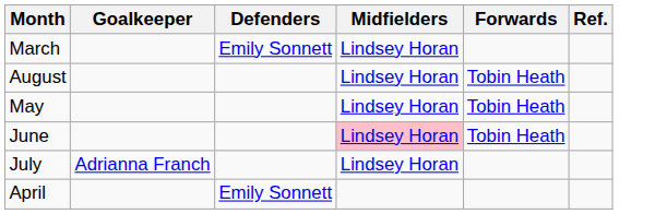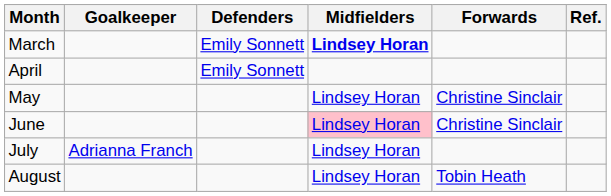 <table class="wikitable">
 <tr>
 <th>Month</th>
 <th>Goalkeeper</th>
 <th>Defenders</th>
 <th>Midfielders</th>
 <th>Forwards</th>
 <th>Ref.</th>
 </tr>
 <tr>
 <td>March</td>
 <td></td>
 <td> <a href='#'>Emily Sonnett</a></td>
+<td><strong> <a href='#'>Lindsey Horan</a></strong></td>
+<td></td>
+<td></td>
+</tr>
+<tr>
+<td>April</td>
+<td></td>
+<td> <a href='#'>Emily Sonnett</a></td>
+<td></td>
+<td></td>
+<td></td>
+</tr>
+<tr>
+<td>May</td>
+<td></td>
+<td></td>
+<td> <a href='#'>Lindsey Horan</a></td>
+<td> <a href='#'>Christine Sinclair</a></td>
+<td></td>
+</tr>
+<tr>
+<td>June</td>
+<td></td>
+<td></td>
+<td style="background: pink;"> <a href='#'>Lindsey Horan</a></td>
+<td> <a href='#'>Christine Sinclair</a></td>
+<td></td>
+</tr>
+<tr>
+<td>July</td>
+<td> <a href='#'>Adrianna Franch</a></td>
+<td></td>
 <td> <a href='#'>Lindsey Horan</a></td>
 <td></td>
 <td></td>
 </tr>
 <tr>
 <td>August</td>
 <td></td>
 <td></td>
 <td> <a href='#'>Lindsey Horan</a></td>
 <td> <a href='#'>Tobin Heath</a></td>
 <td></td>
 </tr>
-<tr>
-<td>May</td>
-<td></td>
-<td></td>
-<td> <a href='#'>Lindsey Horan</a></td>
-<td> <a href='#'>Tobin Heath</a></td>
-<td></td>
-</tr>
-<tr>
-<td>June</td>
-<td></td>
-<td></td>
-<td style="background: pink;"> <a href='#'>Lindsey Horan</a></td>
-<td> <a href='#'>Tobin Heath</a></td>
-<td></td>
-</tr>
-<tr>
-<td>July</td>
-<td> <a href='#'>Adrianna Franch</a></td>
-<td></td>
-<td> <a href='#'>Lindsey Horan</a></td>
-<td></td>
-<td></td>
-</tr>
-<tr>
-<td>April</td>
-<td></td>
-<td> <a href='#'>Emily Sonnett</a></td>
-<td></td>
-<td></td>
-<td></td>
-</tr>
 </table>
